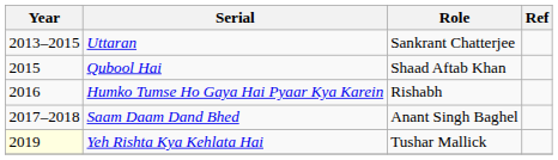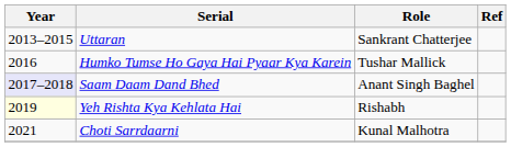 <table class="wikitable sortable">
 <tr>
 <th>Year</th>
 <th>Serial</th>
 <th>Role</th>
 <th>Ref</th>
 </tr>
 <tr>
 <td>2013–2015</td>
 <td><em><a href='#'>Uttaran</a></em></td>
 <td>Sankrant Chatterjee</td>
 <td></td>
 </tr>
 <tr>
-<td>2015</td>
-<td><em><a href='#'>Qubool Hai</a></em></td>
-<td>Shaad Aftab Khan</td>
+<td>2016</td>
+<td><em><a href='#'>Humko Tumse Ho Gaya Hai Pyaar Kya Karein</a></em></td>
+<td>Tushar Mallick</td>
 <td></td>
 </tr>
 <tr>
-<td>2016</td>
-<td><em><a href='#'>Humko Tumse Ho Gaya Hai Pyaar Kya Karein</a></em></td>
-<td>Rishabh</td>
-<td></td>
-</tr>
-<tr>
-<td>2017–2018</td>
+<td style="background: lavender;">2017–2018</td>
 <td><em><a href='#'> Saam Daam Dand Bhed</a></em></td>
 <td>Anant Singh Baghel</td>
 <td></td>
 </tr>
 <tr>
 <td style="background: lightyellow;">2019</td>
 <td><em><a href='#'>Yeh Rishta Kya Kehlata Hai</a></em></td>
-<td>Tushar Mallick</td>
+<td>Rishabh</td>
+<td></td>
+</tr>
+<tr>
+<td>2021</td>
+<td><em><a href='#'>Choti Sarrdaarni</a></em></td>
+<td>Kunal Malhotra</td>
 <td></td>
 </tr>
 <tr>
 </tr>
 </table>
